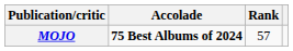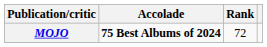 <table class="wikitable sortable plainrowheaders">
 <tr>
 <th scope="col">Publication/critic</th>
 <th scope="col">Accolade</th>
 <th scope="col">Rank</th>
 <th scope="col" class="unsortable"></th>
 </tr>
 <tr>
 <th scope="row"><em><a href='#'>MOJO</a></em></th>
 <td><strong>75 Best Albums of 2024</strong></td>
-<td style="text-align: center;">57</td>
+<td style="text-align: center;">72</td>
 <td style="text-align: center;"></td>
 </tr>
 </table>
